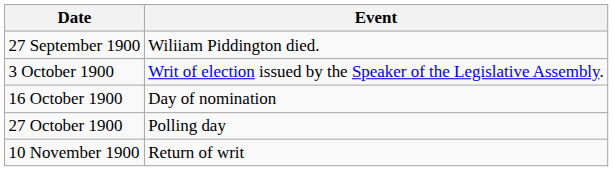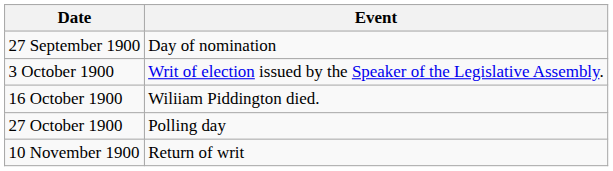 <table class="wikitable">
 <tr>
 <th>Date</th>
 <th>Event</th>
 </tr>
 <tr>
 <td>27 September 1900</td>
-<td>Wiliiam Piddington died.</td>
+<td>Day of nomination</td>
 </tr>
 <tr>
 <td>3 October 1900</td>
 <td><a href='#'>Writ of election</a> issued by the <a href='#'>Speaker of the Legislative Assembly</a>.</td>
 </tr>
 <tr>
 <td>16 October 1900</td>
-<td>Day of nomination</td>
+<td>Wiliiam Piddington died.</td>
 </tr>
 <tr>
 <td>27 October 1900</td>
 <td>Polling day</td>
 </tr>
 <tr>
 <td>10 November 1900</td>
 <td>Return of writ</td>
 </tr>
 </table>
